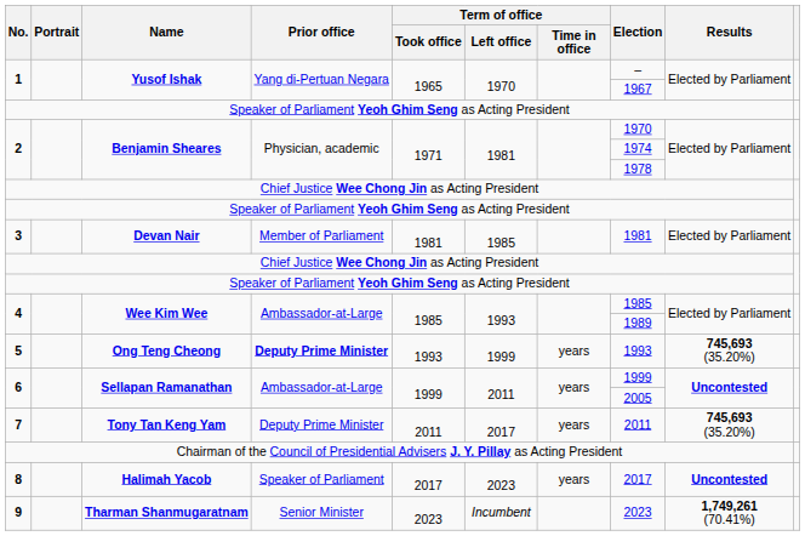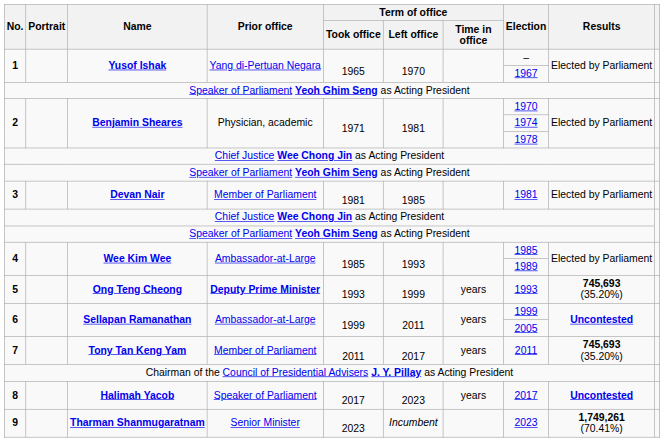 <table class="wikitable" style="text-align:center; border:1px #aaf solid;">
 <tr>
 <th rowspan="2">No.</th>
 <th rowspan="2">Portrait</th>
 <th rowspan="2">Name<br></th>
 <th rowspan="2">Prior office</th>
 <th colspan="3">Term of office</th>
 <th rowspan="2">Election</th>
 <th rowspan="2">Results</th>
 <th rowspan="2"></th>
 </tr>
 <tr>
 <th width="85">Took office</th>
 <th width="85">Left office</th>
 <th width="85">Time in office</th>
 </tr>
 <tr>
 <td rowspan="2"><strong>1</strong></td>
 <td rowspan="2"></td>
 <td rowspan="2"><strong><a href='#'>Yusof Ishak</a></strong><br></td>
 <td rowspan="2"><a href='#'>Yang di-Pertuan Negara</a></td>
 <td rowspan="2"><br>1965</td>
 <td rowspan="2"><br>1970</td>
 <td rowspan="2"></td>
 <td>–</td>
 <td rowspan="2" !>Elected by Parliament</td>
 <td rowspan="2"></td>
 </tr>
 <tr>
 <td><a href='#'>1967</a></td>
 </tr>
 <tr>
 <td colspan="9"><a href='#'>Speaker of Parliament</a> <strong><a href='#'>Yeoh Ghim Seng</a></strong> as Acting President<br></td>
 <td></td>
 </tr>
 <tr>
 <td rowspan="3"><strong>2</strong></td>
 <td rowspan="3"></td>
 <td rowspan="3"><strong><a href='#'>Benjamin Sheares</a></strong><br></td>
 <td rowspan="3">Physician, academic</td>
 <td rowspan="3"><br>1971</td>
 <td rowspan="3"><br>1981</td>
 <td rowspan="3"></td>
 <td><a href='#'>1970</a></td>
 <td rowspan="3" !>Elected by Parliament</td>
 <td rowspan="3"></td>
 </tr>
 <tr>
 <td><a href='#'>1974</a></td>
 </tr>
 <tr>
 <td><a href='#'>1978</a></td>
 </tr>
 <tr>
 <td colspan="9"><a href='#'>Chief Justice</a> <strong><a href='#'>Wee Chong Jin</a></strong> as Acting President<br></td>
 <td rowspan="2"></td>
 </tr>
 <tr>
 <td colspan="9"><a href='#'>Speaker of Parliament</a> <strong><a href='#'>Yeoh Ghim Seng</a></strong> as Acting President<br></td>
 </tr>
 <tr>
 <td><strong>3</strong></td>
 <td></td>
 <td><strong><a href='#'>Devan Nair</a></strong><br></td>
 <td><a href='#'>Member of Parliament</a></td>
 <td><br>1981</td>
 <td><br>1985</td>
 <td></td>
 <td><a href='#'>1981</a></td>
 <td rowspan="1" !>Elected by Parliament</td>
 <td></td>
 </tr>
 <tr>
 <td colspan="9"><a href='#'>Chief Justice</a> <strong><a href='#'>Wee Chong Jin</a></strong> as Acting President<br></td>
 <td rowspan="2"></td>
 </tr>
 <tr>
 <td colspan="9"><a href='#'>Speaker of Parliament</a> <strong><a href='#'>Yeoh Ghim Seng</a></strong> as Acting President<br></td>
 </tr>
 <tr>
 <td rowspan="2"><strong>4</strong></td>
 <td rowspan="2"></td>
 <td rowspan="2"><strong><a href='#'>Wee Kim Wee</a></strong><br></td>
 <td rowspan="2"><a href='#'>Ambassador-at-Large</a></td>
 <td rowspan="2"><br>1985</td>
 <td rowspan="2"><br>1993</td>
 <td rowspan="2"></td>
 <td><a href='#'>1985</a></td>
 <td rowspan="2" !>Elected by Parliament</td>
 <td rowspan="2"></td>
 </tr>
 <tr>
 <td><a href='#'>1989</a></td>
 </tr>
 <tr>
 <td><strong>5</strong></td>
 <td></td>
 <td><strong><a href='#'>Ong Teng Cheong</a></strong><br></td>
 <td><strong><a href='#'>Deputy Prime Minister</a></strong></td>
 <td><br>1993</td>
 <td><br>1999</td>
 <td> years</td>
 <td><a href='#'>1993</a></td>
 <td><strong>745,693</strong> <br> (35.20%)</td>
 <td></td>
 </tr>
 <tr>
 <td rowspan="2"><strong>6</strong></td>
 <td rowspan="2"></td>
 <td rowspan="2"><strong><a href='#'>Sellapan Ramanathan</a></strong><br></td>
 <td rowspan="2"><a href='#'>Ambassador-at-Large</a></td>
 <td rowspan="2"><br>1999</td>
 <td rowspan="2"><br>2011</td>
 <td rowspan="2"> years</td>
 <td><a href='#'>1999</a></td>
 <td rowspan="2"><strong><a href='#'>Uncontested</a></strong></td>
 <td rowspan="2"></td>
 </tr>
 <tr>
 <td><a href='#'>2005</a></td>
 </tr>
 <tr>
 <td><strong>7</strong></td>
 <td></td>
 <td><strong><a href='#'>Tony Tan Keng Yam</a></strong><br></td>
-<td><a href='#'>Deputy Prime Minister</a></td>
+<td><a href='#'>Member of Parliament</a></td>
 <td><br>2011</td>
 <td><br>2017</td>
 <td> years</td>
 <td><a href='#'>2011</a></td>
 <td><strong>745,693</strong> <br> (35.20%)</td>
 <td></td>
 </tr>
 <tr>
 <td colspan="9">Chairman of the <a href='#'>Council of Presidential Advisers</a> <strong><a href='#'>J. Y. Pillay</a></strong> as Acting President<br></td>
 <td></td>
 </tr>
 <tr>
 <td><strong>8</strong></td>
 <td></td>
 <td><strong><a href='#'>Halimah Yacob</a></strong><br></td>
 <td><a href='#'>Speaker of Parliament</a></td>
 <td><br>2017</td>
 <td><br>2023</td>
 <td> years</td>
 <td><a href='#'>2017</a></td>
 <td><strong><a href='#'>Uncontested</a></strong></td>
 <td></td>
 </tr>
 <tr>
 <td><strong>9</strong></td>
 <td></td>
 <td><strong><a href='#'>Tharman Shanmugaratnam</a></strong><br></td>
 <td><a href='#'>Senior Minister</a></td>
 <td><br>2023</td>
 <td><em>Incumbent <br></em></td>
 <td></td>
 <td><a href='#'>2023</a></td>
 <td><strong>1,749,261</strong> <br> (70.41%)</td>
 <td></td>
 </tr>
 </table>
